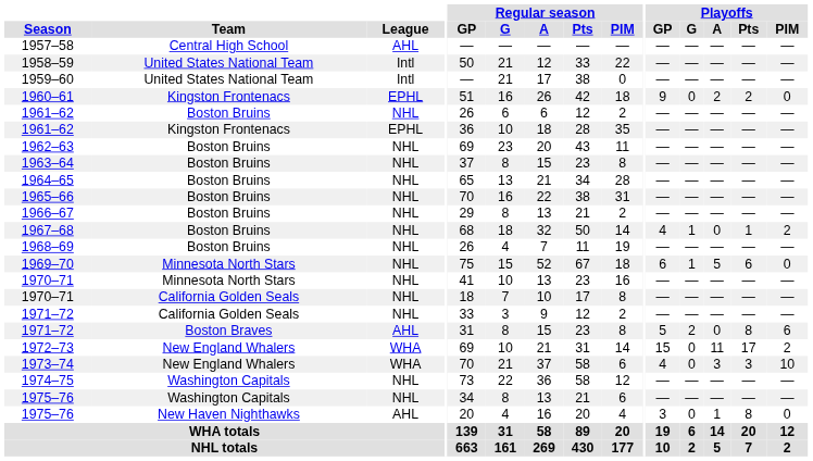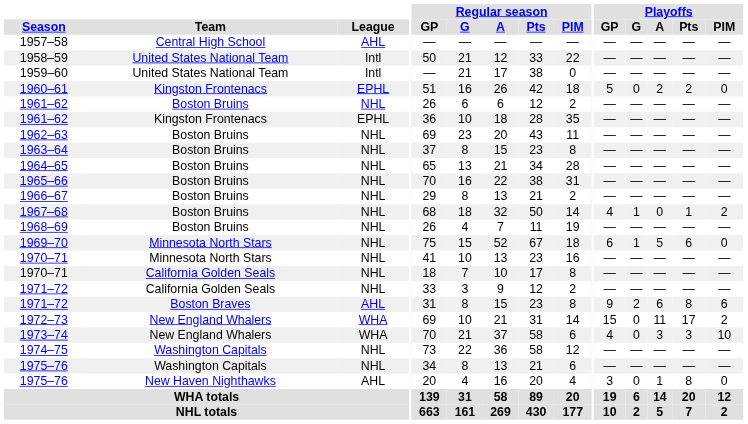 <table border="0" cellpadding="1" cellspacing="0" style="text-align:center; width:60em">
 <tr bgcolor="#e0e0e0">
 <th colspan="3" bgcolor="#ffffff"></th>
 <th rowspan="100" bgcolor="#ffffff"></th>
 <th colspan="5"><a href='#'>Regular season</a></th>
 <th rowspan="100" bgcolor="#ffffff"></th>
 <th colspan="5"><a href='#'>Playoffs</a></th>
 </tr>
 <tr bgcolor="#e0e0e0">
 <th><a href='#'>Season</a></th>
 <th>Team</th>
 <th>League</th>
 <th>GP</th>
 <th><a href='#'>G</a></th>
 <th><a href='#'>A</a></th>
 <th><a href='#'>Pts</a></th>
 <th><a href='#'>PIM</a></th>
 <th>GP</th>
 <th>G</th>
 <th>A</th>
 <th>Pts</th>
 <th>PIM</th>
 </tr>
 <tr>
 <td>1957–58</td>
 <td><a href='#'>Central High School</a></td>
 <td><a href='#'>AHL</a></td>
 <td>—</td>
 <td>—</td>
 <td>—</td>
 <td>—</td>
 <td>—</td>
 <td>—</td>
 <td>—</td>
 <td>—</td>
 <td>—</td>
 <td>—</td>
 </tr>
 <tr bgcolor="#f0f0f0">
 <td>1958–59</td>
 <td><a href='#'>United States National Team</a></td>
 <td>Intl</td>
 <td>50</td>
 <td>21</td>
 <td>12</td>
 <td>33</td>
 <td>22</td>
 <td>—</td>
 <td>—</td>
 <td>—</td>
 <td>—</td>
 <td>—</td>
 </tr>
 <tr>
 <td>1959–60</td>
 <td>United States National Team</td>
 <td>Intl</td>
 <td>—</td>
 <td>21</td>
 <td>17</td>
 <td>38</td>
 <td>0</td>
 <td>—</td>
 <td>—</td>
 <td>—</td>
 <td>—</td>
 <td>—</td>
 </tr>
 <tr bgcolor="#f0f0f0">
 <td><a href='#'>1960–61</a></td>
 <td><a href='#'>Kingston Frontenacs</a></td>
 <td><a href='#'>EPHL</a></td>
 <td>51</td>
 <td>16</td>
 <td>26</td>
 <td>42</td>
 <td>18</td>
-<td>9</td>
+<td>5</td>
 <td>0</td>
 <td>2</td>
 <td>2</td>
 <td>0</td>
 </tr>
 <tr>
 <td><a href='#'>1961–62</a></td>
 <td><a href='#'>Boston Bruins</a></td>
 <td><a href='#'>NHL</a></td>
 <td>26</td>
 <td>6</td>
 <td>6</td>
 <td>12</td>
 <td>2</td>
 <td>—</td>
 <td>—</td>
 <td>—</td>
 <td>—</td>
 <td>—</td>
 </tr>
 <tr bgcolor="#f0f0f0">
 <td><a href='#'>1961–62</a></td>
 <td>Kingston Frontenacs</td>
 <td>EPHL</td>
 <td>36</td>
 <td>10</td>
 <td>18</td>
 <td>28</td>
 <td>35</td>
 <td>—</td>
 <td>—</td>
 <td>—</td>
 <td>—</td>
 <td>—</td>
 </tr>
 <tr>
 <td><a href='#'>1962–63</a></td>
 <td>Boston Bruins</td>
 <td>NHL</td>
 <td>69</td>
 <td>23</td>
 <td>20</td>
 <td>43</td>
 <td>11</td>
 <td>—</td>
 <td>—</td>
 <td>—</td>
 <td>—</td>
 <td>—</td>
 </tr>
 <tr bgcolor="#f0f0f0">
 <td><a href='#'>1963–64</a></td>
 <td>Boston Bruins</td>
 <td>NHL</td>
 <td>37</td>
 <td>8</td>
 <td>15</td>
 <td>23</td>
 <td>8</td>
 <td>—</td>
 <td>—</td>
 <td>—</td>
 <td>—</td>
 <td>—</td>
 </tr>
 <tr>
 <td><a href='#'>1964–65</a></td>
 <td>Boston Bruins</td>
 <td>NHL</td>
 <td>65</td>
 <td>13</td>
 <td>21</td>
 <td>34</td>
 <td>28</td>
 <td>—</td>
 <td>—</td>
 <td>—</td>
 <td>—</td>
 <td>—</td>
 </tr>
 <tr bgcolor="#f0f0f0">
 <td><a href='#'>1965–66</a></td>
 <td>Boston Bruins</td>
 <td>NHL</td>
 <td>70</td>
 <td>16</td>
 <td>22</td>
 <td>38</td>
 <td>31</td>
 <td>—</td>
 <td>—</td>
 <td>—</td>
 <td>—</td>
 <td>—</td>
 </tr>
 <tr>
 <td><a href='#'>1966–67</a></td>
 <td>Boston Bruins</td>
 <td>NHL</td>
 <td>29</td>
 <td>8</td>
 <td>13</td>
 <td>21</td>
 <td>2</td>
 <td>—</td>
 <td>—</td>
 <td>—</td>
 <td>—</td>
 <td>—</td>
 </tr>
 <tr bgcolor="#f0f0f0">
 <td><a href='#'>1967–68</a></td>
 <td>Boston Bruins</td>
 <td>NHL</td>
 <td>68</td>
 <td>18</td>
 <td>32</td>
 <td>50</td>
 <td>14</td>
 <td>4</td>
 <td>1</td>
 <td>0</td>
 <td>1</td>
 <td>2</td>
 </tr>
 <tr>
 <td><a href='#'>1968–69</a></td>
 <td>Boston Bruins</td>
 <td>NHL</td>
 <td>26</td>
 <td>4</td>
 <td>7</td>
 <td>11</td>
 <td>19</td>
 <td>—</td>
 <td>—</td>
 <td>—</td>
 <td>—</td>
 <td>—</td>
 </tr>
 <tr bgcolor="#f0f0f0">
 <td><a href='#'>1969–70</a></td>
 <td><a href='#'>Minnesota North Stars</a></td>
 <td>NHL</td>
 <td>75</td>
 <td>15</td>
 <td>52</td>
 <td>67</td>
 <td>18</td>
 <td>6</td>
 <td>1</td>
 <td>5</td>
 <td>6</td>
 <td>0</td>
 </tr>
 <tr>
 <td><a href='#'>1970–71</a></td>
 <td>Minnesota North Stars</td>
 <td>NHL</td>
 <td>41</td>
 <td>10</td>
 <td>13</td>
 <td>23</td>
 <td>16</td>
 <td>—</td>
 <td>—</td>
 <td>—</td>
 <td>—</td>
 <td>—</td>
 </tr>
 <tr bgcolor="#f0f0f0">
 <td>1970–71</td>
 <td><a href='#'>California Golden Seals</a></td>
 <td>NHL</td>
 <td>18</td>
 <td>7</td>
 <td>10</td>
 <td>17</td>
 <td>8</td>
 <td>—</td>
 <td>—</td>
 <td>—</td>
 <td>—</td>
 <td>—</td>
 </tr>
 <tr>
 <td><a href='#'>1971–72</a></td>
 <td>California Golden Seals</td>
 <td>NHL</td>
 <td>33</td>
 <td>3</td>
 <td>9</td>
 <td>12</td>
 <td>2</td>
 <td>—</td>
 <td>—</td>
 <td>—</td>
 <td>—</td>
 <td>—</td>
 </tr>
 <tr bgcolor="#f0f0f0">
 <td><a href='#'>1971–72</a></td>
 <td><a href='#'>Boston Braves</a></td>
 <td><a href='#'>AHL</a></td>
 <td>31</td>
 <td>8</td>
 <td>15</td>
 <td>23</td>
 <td>8</td>
-<td>5</td>
+<td>9</td>
 <td>2</td>
-<td>0</td>
+<td>6</td>
 <td>8</td>
 <td>6</td>
 </tr>
 <tr>
 <td><a href='#'>1972–73</a></td>
 <td><a href='#'>New England Whalers</a></td>
 <td><a href='#'>WHA</a></td>
 <td>69</td>
 <td>10</td>
 <td>21</td>
 <td>31</td>
 <td>14</td>
 <td>15</td>
 <td>0</td>
 <td>11</td>
 <td>17</td>
 <td>2</td>
 </tr>
 <tr bgcolor="#f0f0f0">
 <td><a href='#'>1973–74</a></td>
 <td>New England Whalers</td>
 <td>WHA</td>
 <td>70</td>
 <td>21</td>
 <td>37</td>
 <td>58</td>
 <td>6</td>
 <td>4</td>
 <td>0</td>
 <td>3</td>
 <td>3</td>
 <td>10</td>
 </tr>
 <tr>
 <td><a href='#'>1974–75</a></td>
 <td><a href='#'>Washington Capitals</a></td>
 <td>NHL</td>
 <td>73</td>
 <td>22</td>
 <td>36</td>
 <td>58</td>
 <td>12</td>
 <td>—</td>
 <td>—</td>
 <td>—</td>
 <td>—</td>
 <td>—</td>
 </tr>
 <tr bgcolor="#f0f0f0">
 <td><a href='#'>1975–76</a></td>
 <td>Washington Capitals</td>
 <td>NHL</td>
 <td>34</td>
 <td>8</td>
 <td>13</td>
 <td>21</td>
 <td>6</td>
 <td>—</td>
 <td>—</td>
 <td>—</td>
 <td>—</td>
 <td>—</td>
 </tr>
 <tr>
 <td><a href='#'>1975–76</a></td>
 <td><a href='#'>New Haven Nighthawks</a></td>
 <td>AHL</td>
 <td>20</td>
 <td>4</td>
 <td>16</td>
 <td>20</td>
 <td>4</td>
 <td>3</td>
 <td>0</td>
 <td>1</td>
 <td>8</td>
 <td>0</td>
 </tr>
 <tr bgcolor="#e0e0e0">
 <th colspan="3">WHA totals</th>
 <th>139</th>
 <th>31</th>
 <th>58</th>
 <th>89</th>
 <th>20</th>
 <th>19</th>
 <th>6</th>
 <th>14</th>
 <th>20</th>
 <th>12</th>
 </tr>
 <tr bgcolor="#e0e0e0">
 <th colspan="3">NHL totals</th>
 <th>663</th>
 <th>161</th>
 <th>269</th>
 <th>430</th>
 <th>177</th>
 <th>10</th>
 <th>2</th>
 <th>5</th>
 <th>7</th>
 <th>2</th>
 </tr>
 </table>
